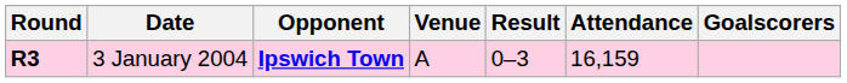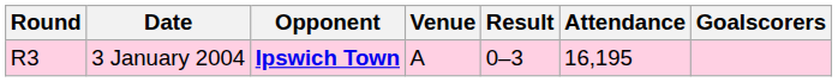 <table class="wikitable">
 <tr>
 <th>Round</th>
 <th>Date</th>
 <th>Opponent</th>
 <th>Venue</th>
 <th>Result</th>
 <th>Attendance</th>
 <th>Goalscorers</th>
 </tr>
 <tr style="background:#ffd0e3;">
-<td><strong>R3</strong></td>
+<td>R3</td>
 <td>3 January 2004</td>
 <td><strong><a href='#'>Ipswich Town</a></strong></td>
 <td>A</td>
 <td>0–3</td>
-<td>16,159</td>
+<td>16,195</td>
 <td></td>
 </tr>
 </table>
